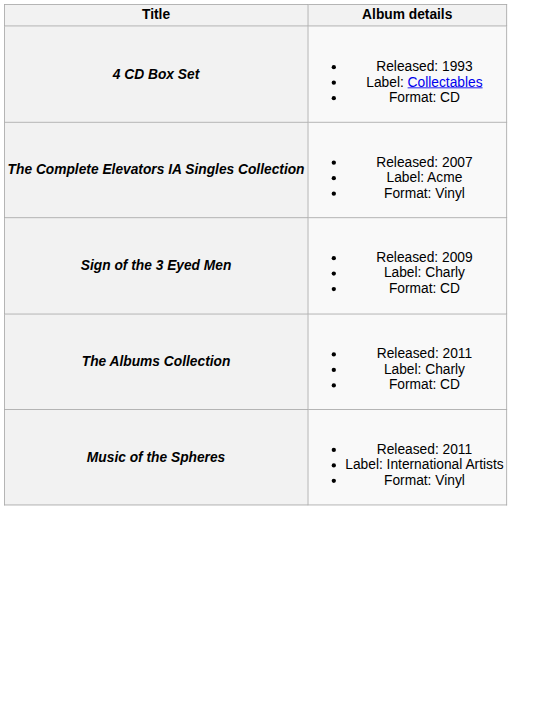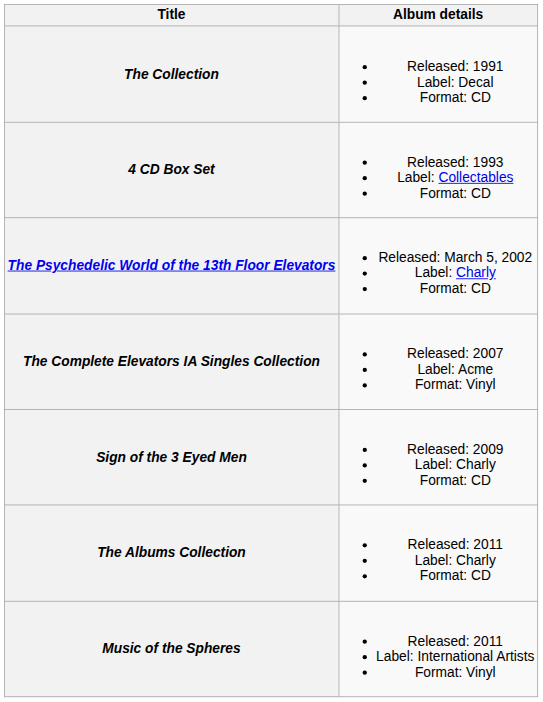 <table class="wikitable plainrowheaders" style="text-align:center;">
 <tr>
 <th>Title</th>
 <th>Album details</th>
 </tr>
 <tr>
+<th scope="row"><em>The Collection</em></th>
+<td><br><ul><li>Released: 1991</li><li>Label: Decal</li><li>Format: CD</li></ul></td>
+</tr>
+<tr>
 <th scope="row"><em>4 CD Box Set</em></th>
 <td><br><ul><li>Released: 1993</li><li>Label: <a href='#'>Collectables</a></li><li>Format: CD</li></ul></td>
+</tr>
+<tr>
+<th scope="row"><em><a href='#'>The Psychedelic World of the 13th Floor Elevators</a></em></th>
+<td><br><ul><li>Released: March 5, 2002</li><li>Label: <a href='#'>Charly</a></li><li>Format: CD</li></ul></td>
 </tr>
 <tr>
 <th scope="row"><em>The Complete Elevators IA Singles Collection</em></th>
 <td><br><ul><li>Released: 2007</li><li>Label: Acme</li><li>Format: Vinyl</li></ul></td>
 </tr>
 <tr>
 <th scope="row"><em>Sign of the 3 Eyed Men</em></th>
 <td><br><ul><li>Released: 2009</li><li>Label: Charly</li><li>Format: CD</li></ul></td>
 </tr>
 <tr>
 <th scope="row"><em>The Albums Collection</em></th>
 <td><br><ul><li>Released: 2011</li><li>Label: Charly</li><li>Format: CD</li></ul></td>
 </tr>
 <tr>
 <th scope="row"><em>Music of the Spheres</em></th>
 <td><br><ul><li>Released: 2011</li><li>Label: International Artists</li><li>Format: Vinyl</li></ul></td>
 </tr>
 </table>
